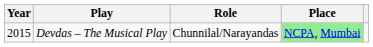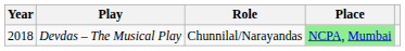 <table class="wikitable sortable plainrowheaders">
 <tr>
 <th scope="col">Year</th>
 <th scope="col">Play</th>
 <th scope="col">Role</th>
 <th scope="col">Place</th>
 <th scope="col" class="unsortable"></th>
 </tr>
 <tr>
-<td>2015</td>
+<td>2018</td>
 <td><em>Devdas – The Musical Play</em></td>
 <td>Chunnilal/Narayandas</td>
 <td style="background: lightgreen;"><a href='#'>NCPA</a>, <a href='#'>Mumbai</a></td>
 <td></td>
 </tr>
 </table>
